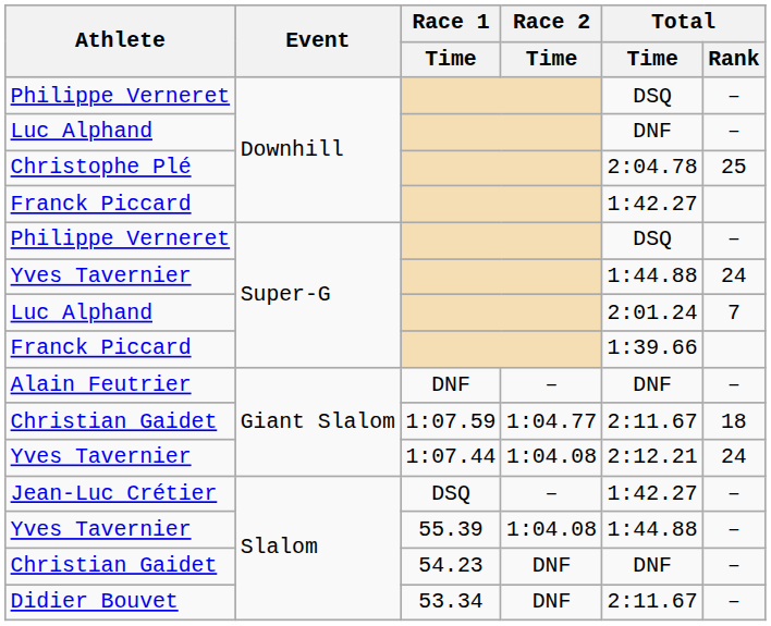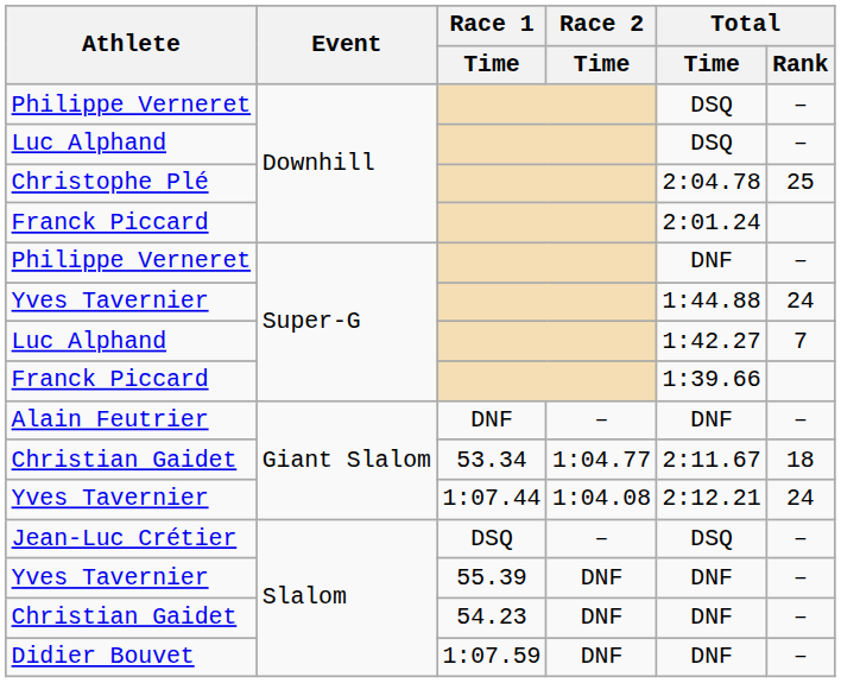 <table class="wikitable" style="font-size:90%">
 <tr>
 <th rowspan="2">Athlete</th>
 <th rowspan="2">Event</th>
 <th>Race 1</th>
 <th>Race 2</th>
 <th colspan="2">Total</th>
 </tr>
 <tr>
 <th>Time</th>
 <th>Time</th>
 <th>Time</th>
 <th>Rank</th>
 </tr>
 <tr>
 <td><a href='#'>Philippe Verneret</a></td>
 <td rowspan="4">Downhill</td>
 <td colspan="2" bgcolor="wheat"></td>
 <td align="center">DSQ</td>
 <td align="center">–</td>
 </tr>
 <tr>
 <td><a href='#'>Luc Alphand</a></td>
 <td colspan="2" bgcolor="wheat"></td>
-<td align="center">DNF</td>
+<td align="center">DSQ</td>
 <td align="center">–</td>
 </tr>
 <tr>
 <td><a href='#'>Christophe Plé</a></td>
 <td colspan="2" bgcolor="wheat"></td>
 <td align="center">2:04.78</td>
 <td align="center">25</td>
 </tr>
 <tr>
 <td><a href='#'>Franck Piccard</a></td>
 <td colspan="2" bgcolor="wheat"></td>
-<td align="center">1:42.27</td>
+<td align="center">2:01.24</td>
 <td align="center"></td>
 </tr>
 <tr>
 <td><a href='#'>Philippe Verneret</a></td>
 <td rowspan="4">Super-G</td>
 <td colspan="2" bgcolor="wheat"></td>
-<td align="center">DSQ</td>
+<td align="center">DNF</td>
 <td align="center">–</td>
 </tr>
 <tr>
 <td><a href='#'>Yves Tavernier</a></td>
 <td colspan="2" bgcolor="wheat"></td>
 <td align="center">1:44.88</td>
 <td align="center">24</td>
 </tr>
 <tr>
 <td><a href='#'>Luc Alphand</a></td>
 <td colspan="2" bgcolor="wheat"></td>
-<td align="center">2:01.24</td>
+<td align="center">1:42.27</td>
 <td align="center">7</td>
 </tr>
 <tr>
 <td><a href='#'>Franck Piccard</a></td>
 <td colspan="2" bgcolor="wheat"></td>
 <td align="center">1:39.66</td>
 <td align="center"></td>
 </tr>
 <tr>
 <td><a href='#'>Alain Feutrier</a></td>
 <td rowspan="3">Giant Slalom</td>
 <td align="center">DNF</td>
 <td align="center">–</td>
 <td align="center">DNF</td>
 <td align="center">–</td>
 </tr>
 <tr>
 <td><a href='#'>Christian Gaidet</a></td>
-<td align="center">1:07.59</td>
+<td align="center">53.34</td>
 <td align="center">1:04.77</td>
 <td align="center">2:11.67</td>
 <td align="center">18</td>
 </tr>
 <tr>
 <td><a href='#'>Yves Tavernier</a></td>
 <td align="center">1:07.44</td>
 <td align="center">1:04.08</td>
 <td align="center">2:12.21</td>
 <td align="center">24</td>
 </tr>
 <tr>
 <td><a href='#'>Jean-Luc Crétier</a></td>
 <td rowspan="4">Slalom</td>
 <td align="center">DSQ</td>
 <td align="center">–</td>
-<td align="center">1:42.27</td>
+<td align="center">DSQ</td>
 <td align="center">–</td>
 </tr>
 <tr>
 <td><a href='#'>Yves Tavernier</a></td>
 <td align="center">55.39</td>
-<td align="center">1:04.08</td>
-<td align="center">1:44.88</td>
+<td align="center">DNF</td>
+<td align="center">DNF</td>
 <td align="center">–</td>
 </tr>
 <tr>
 <td><a href='#'>Christian Gaidet</a></td>
 <td align="center">54.23</td>
 <td align="center">DNF</td>
 <td align="center">DNF</td>
 <td align="center">–</td>
 </tr>
 <tr>
 <td><a href='#'>Didier Bouvet</a></td>
-<td align="center">53.34</td>
+<td align="center">1:07.59</td>
 <td align="center">DNF</td>
-<td align="center">2:11.67</td>
+<td align="center">DNF</td>
 <td align="center">–</td>
 </tr>
 </table>
